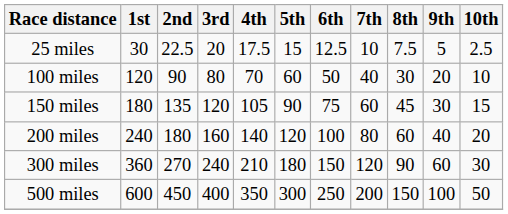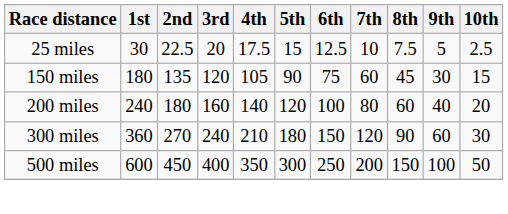 <table class="wikitable" style="text-align:center">
 <tr>
 <th>Race distance</th>
 <th>1st</th>
 <th>2nd</th>
 <th>3rd</th>
 <th>4th</th>
 <th>5th</th>
 <th>6th</th>
 <th>7th</th>
 <th>8th</th>
 <th>9th</th>
 <th>10th</th>
 </tr>
 <tr>
 <td>25 miles</td>
 <td>30</td>
 <td>22.5</td>
 <td>20</td>
 <td>17.5</td>
 <td>15</td>
 <td>12.5</td>
 <td>10</td>
 <td>7.5</td>
 <td>5</td>
 <td>2.5</td>
-</tr>
-<tr>
-<td>100 miles</td>
-<td>120</td>
-<td>90</td>
-<td>80</td>
-<td>70</td>
-<td>60</td>
-<td>50</td>
-<td>40</td>
-<td>30</td>
-<td>20</td>
-<td>10</td>
 </tr>
 <tr>
 <td>150 miles</td>
 <td>180</td>
 <td>135</td>
 <td>120</td>
 <td>105</td>
 <td>90</td>
 <td>75</td>
 <td>60</td>
 <td>45</td>
 <td>30</td>
 <td>15</td>
 </tr>
 <tr>
 <td>200 miles</td>
 <td>240</td>
 <td>180</td>
 <td>160</td>
 <td>140</td>
 <td>120</td>
 <td>100</td>
 <td>80</td>
 <td>60</td>
 <td>40</td>
 <td>20</td>
 </tr>
 <tr>
 <td>300 miles</td>
 <td>360</td>
 <td>270</td>
 <td>240</td>
 <td>210</td>
 <td>180</td>
 <td>150</td>
 <td>120</td>
 <td>90</td>
 <td>60</td>
 <td>30</td>
 </tr>
 <tr>
 <td>500 miles</td>
 <td>600</td>
 <td>450</td>
 <td>400</td>
 <td>350</td>
 <td>300</td>
 <td>250</td>
 <td>200</td>
 <td>150</td>
 <td>100</td>
 <td>50</td>
 </tr>
 <tr>
 </tr>
 </table>
